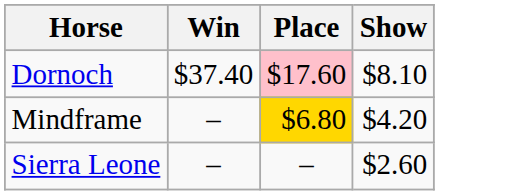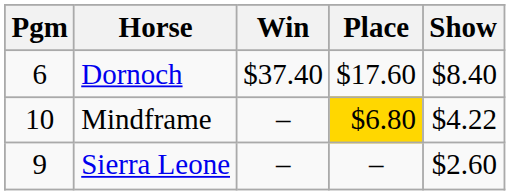 <table class="wikitable">
 <tr>
+<th>Pgm</th>
 <th>Horse</th>
 <th>Win</th>
 <th>Place</th>
 <th>Show</th>
 </tr>
 <tr>
+<td style="text-align: center;">6</td>
 <td><a href='#'>Dornoch</a></td>
 <td style="text-align: right;">$37.40</td>
-<td style="background: pink; text-align: right;">$17.60</td>
-<td style="text-align: right;">$8.10</td>
+<td style="text-align: right;">$17.60</td>
+<td style="text-align: right;">$8.40</td>
 </tr>
 <tr>
+<td style="text-align: center;">10</td>
 <td>Mindframe</td>
 <td style="text-align: center;">–</td>
 <td style="background: gold; text-align: right;">$6.80</td>
-<td style="text-align: right;">$4.20</td>
+<td style="text-align: right;">$4.22</td>
 </tr>
 <tr>
+<td style="text-align: center;">9</td>
 <td><a href='#'>Sierra Leone</a></td>
 <td style="text-align: center;">–</td>
 <td style="text-align: center;">–</td>
 <td style="text-align: right;">$2.60</td>
 </tr>
 </table>
